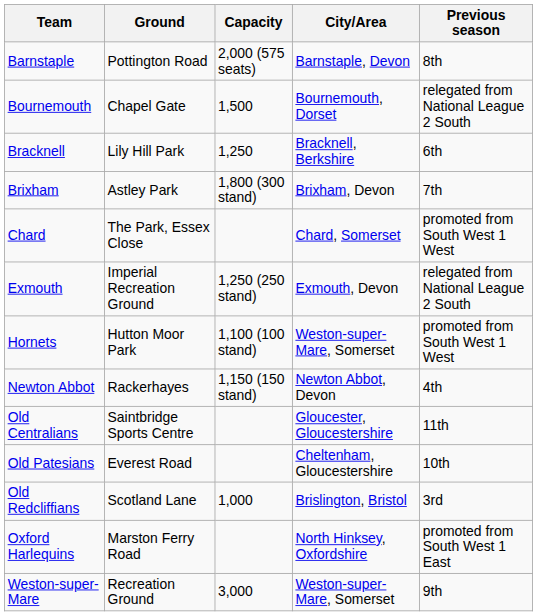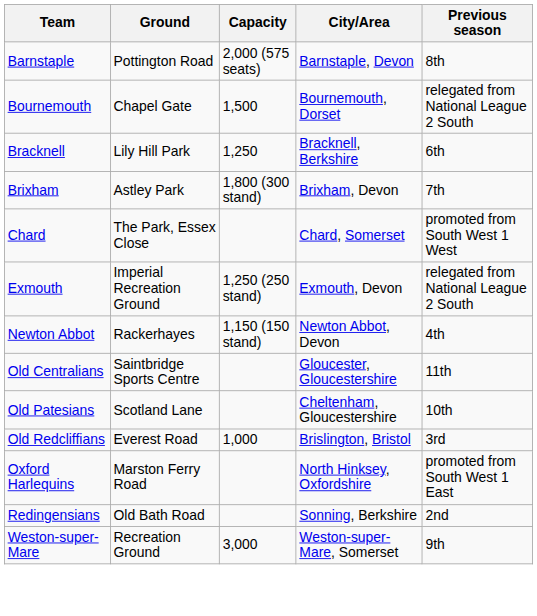 <table class="wikitable sortable">
 <tr>
 <th>Team</th>
 <th>Ground</th>
 <th>Capacity</th>
 <th>City/Area</th>
 <th>Previous season</th>
 </tr>
 <tr>
 <td><a href='#'>Barnstaple</a></td>
 <td>Pottington Road</td>
 <td>2,000 (575 seats)</td>
 <td><a href='#'>Barnstaple</a>, <a href='#'>Devon</a></td>
 <td>8th</td>
 </tr>
 <tr>
 <td><a href='#'>Bournemouth</a></td>
 <td>Chapel Gate</td>
 <td>1,500</td>
 <td><a href='#'>Bournemouth</a>, <a href='#'>Dorset</a></td>
 <td>relegated from National League 2 South</td>
 </tr>
 <tr>
 <td><a href='#'>Bracknell</a></td>
 <td>Lily Hill Park</td>
 <td>1,250</td>
 <td><a href='#'>Bracknell</a>, <a href='#'>Berkshire</a></td>
 <td>6th</td>
 </tr>
 <tr>
 <td><a href='#'>Brixham</a></td>
 <td>Astley Park</td>
 <td>1,800 (300 stand)</td>
 <td><a href='#'>Brixham</a>, Devon</td>
 <td>7th</td>
 </tr>
 <tr>
 <td><a href='#'>Chard</a></td>
 <td>The Park, Essex Close</td>
 <td></td>
 <td><a href='#'>Chard</a>,  <a href='#'>Somerset</a></td>
 <td>promoted from South West 1 West</td>
 </tr>
 <tr>
 <td><a href='#'>Exmouth</a></td>
 <td>Imperial Recreation Ground</td>
 <td>1,250 (250 stand)</td>
 <td><a href='#'>Exmouth</a>, Devon</td>
 <td>relegated from National League 2 South</td>
 </tr>
 <tr>
-<td><a href='#'>Hornets</a></td>
-<td>Hutton Moor Park</td>
-<td>1,100 (100 stand)</td>
-<td><a href='#'>Weston-super-Mare</a>, Somerset</td>
-<td>promoted from South West 1 West</td>
-</tr>
-<tr>
 <td><a href='#'>Newton Abbot</a></td>
 <td>Rackerhayes</td>
 <td>1,150 (150 stand)</td>
 <td><a href='#'>Newton Abbot</a>, Devon</td>
 <td>4th</td>
 </tr>
 <tr>
 <td><a href='#'>Old Centralians</a></td>
 <td>Saintbridge Sports Centre</td>
 <td></td>
 <td><a href='#'>Gloucester</a>, <a href='#'>Gloucestershire</a></td>
 <td>11th</td>
 </tr>
 <tr>
 <td><a href='#'>Old Patesians</a></td>
-<td>Everest Road</td>
+<td>Scotland Lane</td>
 <td></td>
 <td><a href='#'>Cheltenham</a>, Gloucestershire</td>
 <td>10th</td>
 </tr>
 <tr>
 <td><a href='#'>Old Redcliffians</a></td>
-<td>Scotland Lane</td>
+<td>Everest Road</td>
 <td>1,000</td>
 <td><a href='#'>Brislington</a>, <a href='#'>Bristol</a></td>
 <td>3rd</td>
 </tr>
 <tr>
 <td><a href='#'>Oxford Harlequins</a></td>
 <td>Marston Ferry Road</td>
 <td></td>
 <td><a href='#'>North Hinksey</a>, <a href='#'>Oxfordshire</a></td>
 <td>promoted from South West 1 East</td>
 </tr>
 <tr>
+<td><a href='#'>Redingensians</a></td>
+<td>Old Bath Road</td>
+<td></td>
+<td><a href='#'>Sonning</a>, Berkshire</td>
+<td>2nd</td>
+</tr>
+<tr>
 <td><a href='#'>Weston-super-Mare</a></td>
 <td>Recreation Ground</td>
 <td>3,000</td>
 <td><a href='#'>Weston-super-Mare</a>, Somerset</td>
 <td>9th</td>
 </tr>
 </table>
